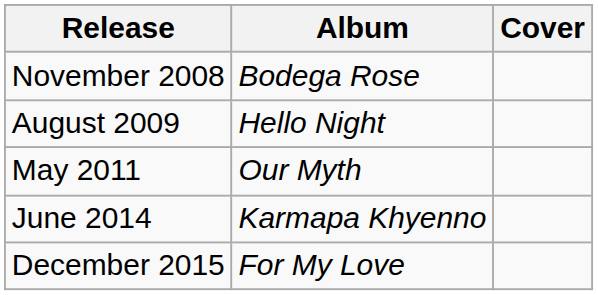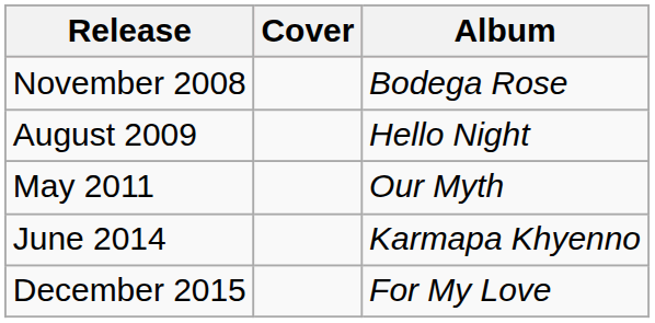 <table class="wikitable centre">
 <tr style="text-align:center; background:#fbb;">
 <th>Release</th>
+<th>Cover</th>
 <th>Album</th>
-<th>Cover</th>
 </tr>
 <tr>
 <td>November 2008</td>
+<td></td>
 <td><em>Bodega Rose</em></td>
-<td></td>
 </tr>
 <tr>
 <td>August 2009</td>
+<td></td>
 <td><em>Hello Night</em></td>
-<td></td>
 </tr>
 <tr>
 <td>May 2011</td>
+<td></td>
 <td><em>Our Myth</em></td>
-<td></td>
 </tr>
 <tr>
 <td>June 2014</td>
+<td></td>
 <td><em>Karmapa Khyenno</em></td>
-<td></td>
 </tr>
 <tr>
 <td>December 2015</td>
+<td></td>
 <td><em>For My Love</em></td>
-<td></td>
 </tr>
 </table>
